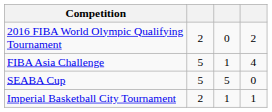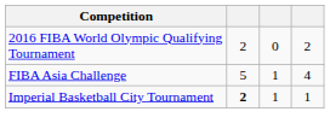 <table class="wikitable" style="text-align: center;">
 <tr>
 <th width=250>Competition</th>
 <th width=30></th>
 <th width=30></th>
 <th width=30></th>
 </tr>
 <tr>
 <td align="left"><a href='#'>2016 FIBA World Olympic Qualifying Tournament</a></td>
 <td>2</td>
 <td>0</td>
 <td>2</td>
 </tr>
 <tr>
 <td align="left"><a href='#'>FIBA Asia Challenge</a></td>
 <td>5</td>
 <td>1</td>
 <td>4</td>
 </tr>
 <tr>
-<td align="left"><a href='#'>SEABA Cup</a></td>
-<td>5</td>
-<td>5</td>
-<td>0</td>
-</tr>
-<tr>
 <td align="left"><a href='#'>Imperial Basketball City Tournament</a></td>
-<td>2</td>
+<td><strong>2</strong></td>
 <td>1</td>
 <td>1</td>
 </tr>
 </table>
